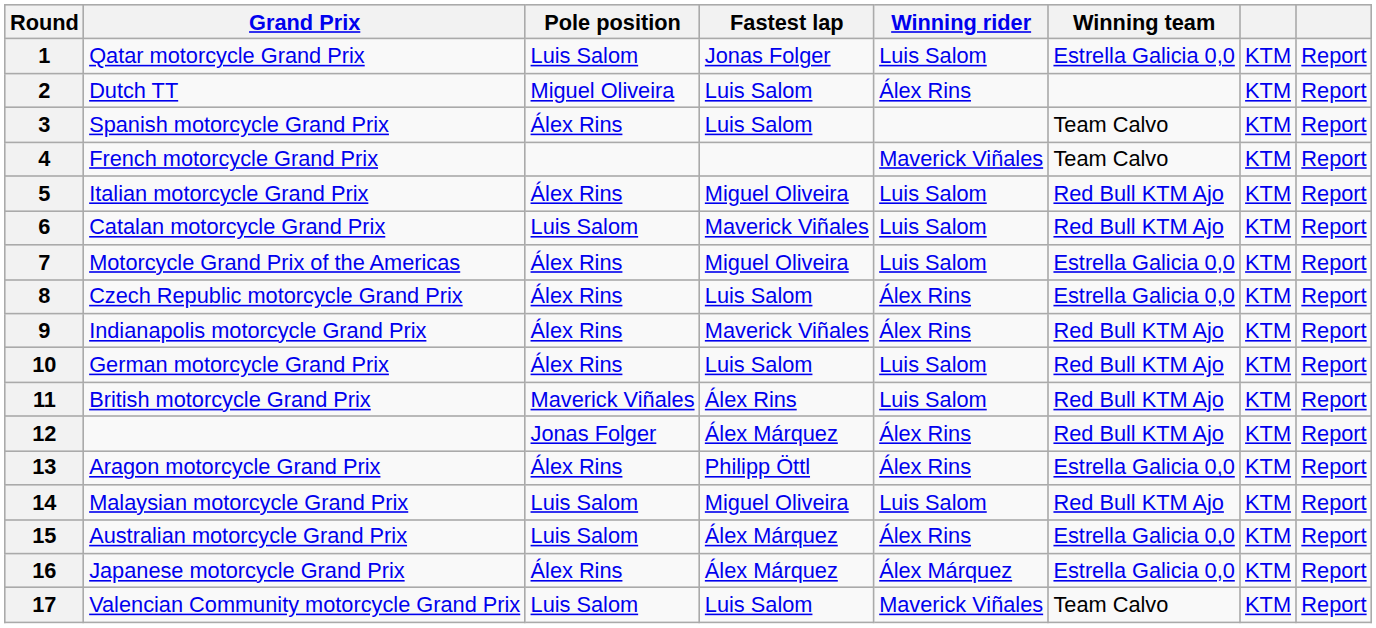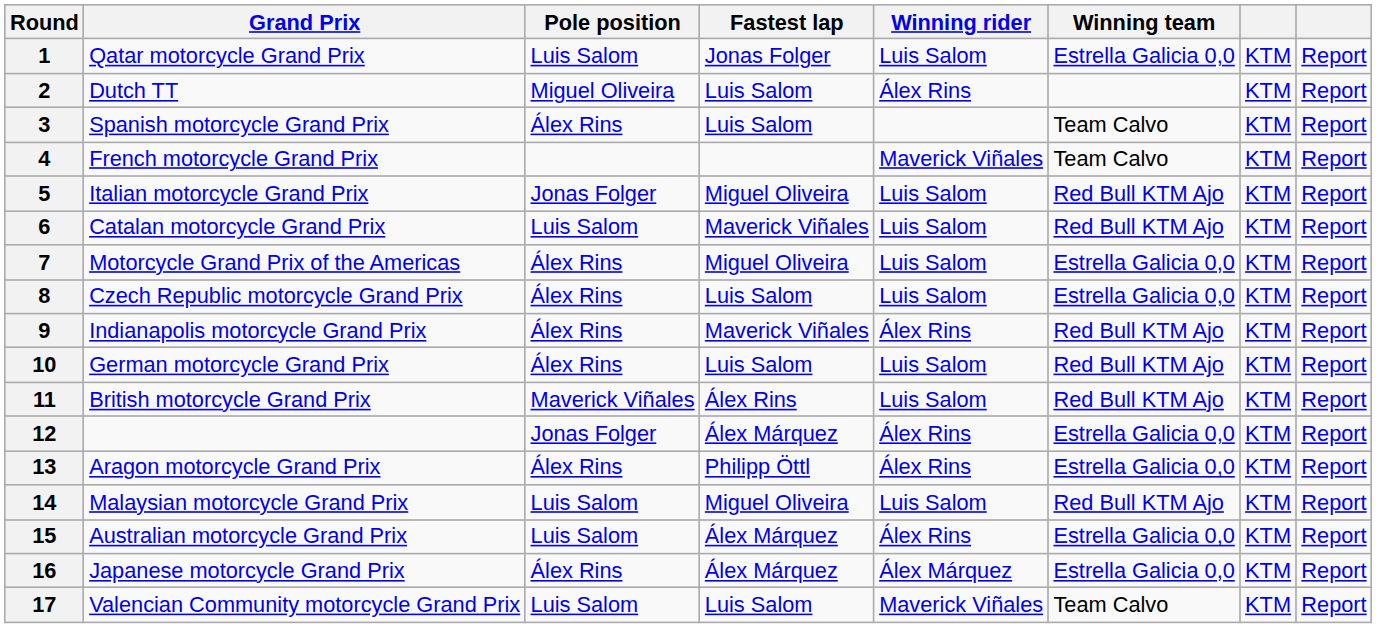 <table class="wikitable sortable" style="font-size: 85%">
 <tr>
 <th>Round</th>
 <th><a href='#'>Grand Prix</a></th>
 <th>Pole position</th>
 <th>Fastest lap</th>
 <th><a href='#'>Winning rider</a></th>
 <th>Winning team</th>
 <th></th>
 <th class="unsortable"></th>
 </tr>
 <tr>
 <th>1</th>
 <td> <a href='#'>Qatar motorcycle Grand Prix</a></td>
 <td> <a href='#'>Luis Salom</a></td>
 <td> <a href='#'>Jonas Folger</a></td>
 <td> <a href='#'>Luis Salom</a></td>
 <td> <a href='#'>Estrella Galicia 0,0</a></td>
 <td> <a href='#'>KTM</a></td>
 <td><a href='#'>Report</a></td>
 </tr>
 <tr>
 <th>2</th>
 <td> <a href='#'>Dutch TT</a></td>
 <td> <a href='#'>Miguel Oliveira</a></td>
 <td> <a href='#'>Luis Salom</a></td>
 <td> <a href='#'>Álex Rins</a></td>
 <td></td>
 <td> <a href='#'>KTM</a></td>
 <td><a href='#'>Report</a></td>
 </tr>
 <tr>
 <th>3</th>
 <td> <a href='#'>Spanish motorcycle Grand Prix</a></td>
 <td> <a href='#'>Álex Rins</a></td>
 <td> <a href='#'>Luis Salom</a></td>
 <td></td>
 <td> Team Calvo</td>
 <td> <a href='#'>KTM</a></td>
 <td><a href='#'>Report</a></td>
 </tr>
 <tr>
 <th>4</th>
 <td> <a href='#'>French motorcycle Grand Prix</a></td>
 <td></td>
 <td></td>
 <td> <a href='#'>Maverick Viñales</a></td>
 <td> Team Calvo</td>
 <td> <a href='#'>KTM</a></td>
 <td><a href='#'>Report</a></td>
 </tr>
 <tr>
 <th>5</th>
 <td> <a href='#'>Italian motorcycle Grand Prix</a></td>
-<td> <a href='#'>Álex Rins</a></td>
+<td> <a href='#'>Jonas Folger</a></td>
 <td> <a href='#'>Miguel Oliveira</a></td>
 <td> <a href='#'>Luis Salom</a></td>
 <td> <a href='#'>Red Bull KTM Ajo</a></td>
 <td> <a href='#'>KTM</a></td>
 <td><a href='#'>Report</a></td>
 </tr>
 <tr>
 <th>6</th>
 <td> <a href='#'>Catalan motorcycle Grand Prix</a></td>
 <td> <a href='#'>Luis Salom</a></td>
 <td> <a href='#'>Maverick Viñales</a></td>
 <td> <a href='#'>Luis Salom</a></td>
 <td> <a href='#'>Red Bull KTM Ajo</a></td>
 <td> <a href='#'>KTM</a></td>
 <td><a href='#'>Report</a></td>
 </tr>
 <tr>
 <th>7</th>
 <td> <a href='#'>Motorcycle Grand Prix of the Americas</a></td>
 <td> <a href='#'>Álex Rins</a></td>
 <td> <a href='#'>Miguel Oliveira</a></td>
 <td> <a href='#'>Luis Salom</a></td>
 <td> <a href='#'>Estrella Galicia 0,0</a></td>
 <td> <a href='#'>KTM</a></td>
 <td><a href='#'>Report</a></td>
 </tr>
 <tr>
 <th>8</th>
 <td> <a href='#'>Czech Republic motorcycle Grand Prix</a></td>
 <td> <a href='#'>Álex Rins</a></td>
 <td> <a href='#'>Luis Salom</a></td>
-<td> <a href='#'>Álex Rins</a></td>
+<td> <a href='#'>Luis Salom</a></td>
 <td> <a href='#'>Estrella Galicia 0,0</a></td>
 <td> <a href='#'>KTM</a></td>
 <td><a href='#'>Report</a></td>
 </tr>
 <tr>
 <th>9</th>
 <td> <a href='#'>Indianapolis motorcycle Grand Prix</a></td>
 <td> <a href='#'>Álex Rins</a></td>
 <td> <a href='#'>Maverick Viñales</a></td>
 <td> <a href='#'>Álex Rins</a></td>
 <td> <a href='#'>Red Bull KTM Ajo</a></td>
 <td> <a href='#'>KTM</a></td>
 <td><a href='#'>Report</a></td>
 </tr>
 <tr>
 <th>10</th>
 <td> <a href='#'>German motorcycle Grand Prix</a></td>
 <td> <a href='#'>Álex Rins</a></td>
 <td> <a href='#'>Luis Salom</a></td>
 <td> <a href='#'>Luis Salom</a></td>
 <td> <a href='#'>Red Bull KTM Ajo</a></td>
 <td> <a href='#'>KTM</a></td>
 <td><a href='#'>Report</a></td>
 </tr>
 <tr>
 <th>11</th>
 <td> <a href='#'>British motorcycle Grand Prix</a></td>
 <td> <a href='#'>Maverick Viñales</a></td>
 <td> <a href='#'>Álex Rins</a></td>
 <td> <a href='#'>Luis Salom</a></td>
 <td> <a href='#'>Red Bull KTM Ajo</a></td>
 <td> <a href='#'>KTM</a></td>
 <td><a href='#'>Report</a></td>
 </tr>
 <tr>
 <th>12</th>
 <td></td>
 <td> <a href='#'>Jonas Folger</a></td>
 <td> <a href='#'>Álex Márquez</a></td>
 <td> <a href='#'>Álex Rins</a></td>
-<td> <a href='#'>Red Bull KTM Ajo</a></td>
+<td> <a href='#'>Estrella Galicia 0,0</a></td>
 <td> <a href='#'>KTM</a></td>
 <td><a href='#'>Report</a></td>
 </tr>
 <tr>
 <th>13</th>
 <td> <a href='#'>Aragon motorcycle Grand Prix</a></td>
 <td> <a href='#'>Álex Rins</a></td>
 <td> <a href='#'>Philipp Öttl</a></td>
 <td> <a href='#'>Álex Rins</a></td>
 <td> <a href='#'>Estrella Galicia 0,0</a></td>
 <td> <a href='#'>KTM</a></td>
 <td><a href='#'>Report</a></td>
 </tr>
 <tr>
 <th>14</th>
 <td> <a href='#'>Malaysian motorcycle Grand Prix</a></td>
 <td> <a href='#'>Luis Salom</a></td>
 <td> <a href='#'>Miguel Oliveira</a></td>
 <td> <a href='#'>Luis Salom</a></td>
 <td> <a href='#'>Red Bull KTM Ajo</a></td>
 <td> <a href='#'>KTM</a></td>
 <td><a href='#'>Report</a></td>
 </tr>
 <tr>
 <th>15</th>
 <td> <a href='#'>Australian motorcycle Grand Prix</a></td>
 <td> <a href='#'>Luis Salom</a></td>
 <td> <a href='#'>Álex Márquez</a></td>
 <td> <a href='#'>Álex Rins</a></td>
 <td> <a href='#'>Estrella Galicia 0,0</a></td>
 <td> <a href='#'>KTM</a></td>
 <td><a href='#'>Report</a></td>
 </tr>
 <tr>
 <th>16</th>
 <td> <a href='#'>Japanese motorcycle Grand Prix</a></td>
 <td> <a href='#'>Álex Rins</a></td>
 <td> <a href='#'>Álex Márquez</a></td>
 <td> <a href='#'>Álex Márquez</a></td>
 <td> <a href='#'>Estrella Galicia 0,0</a></td>
 <td> <a href='#'>KTM</a></td>
 <td><a href='#'>Report</a></td>
 </tr>
 <tr>
 <th>17</th>
 <td> <a href='#'>Valencian Community motorcycle Grand Prix</a></td>
 <td> <a href='#'>Luis Salom</a></td>
 <td> <a href='#'>Luis Salom</a></td>
 <td> <a href='#'>Maverick Viñales</a></td>
 <td> Team Calvo</td>
 <td> <a href='#'>KTM</a></td>
 <td><a href='#'>Report</a></td>
 </tr>
 </table>
